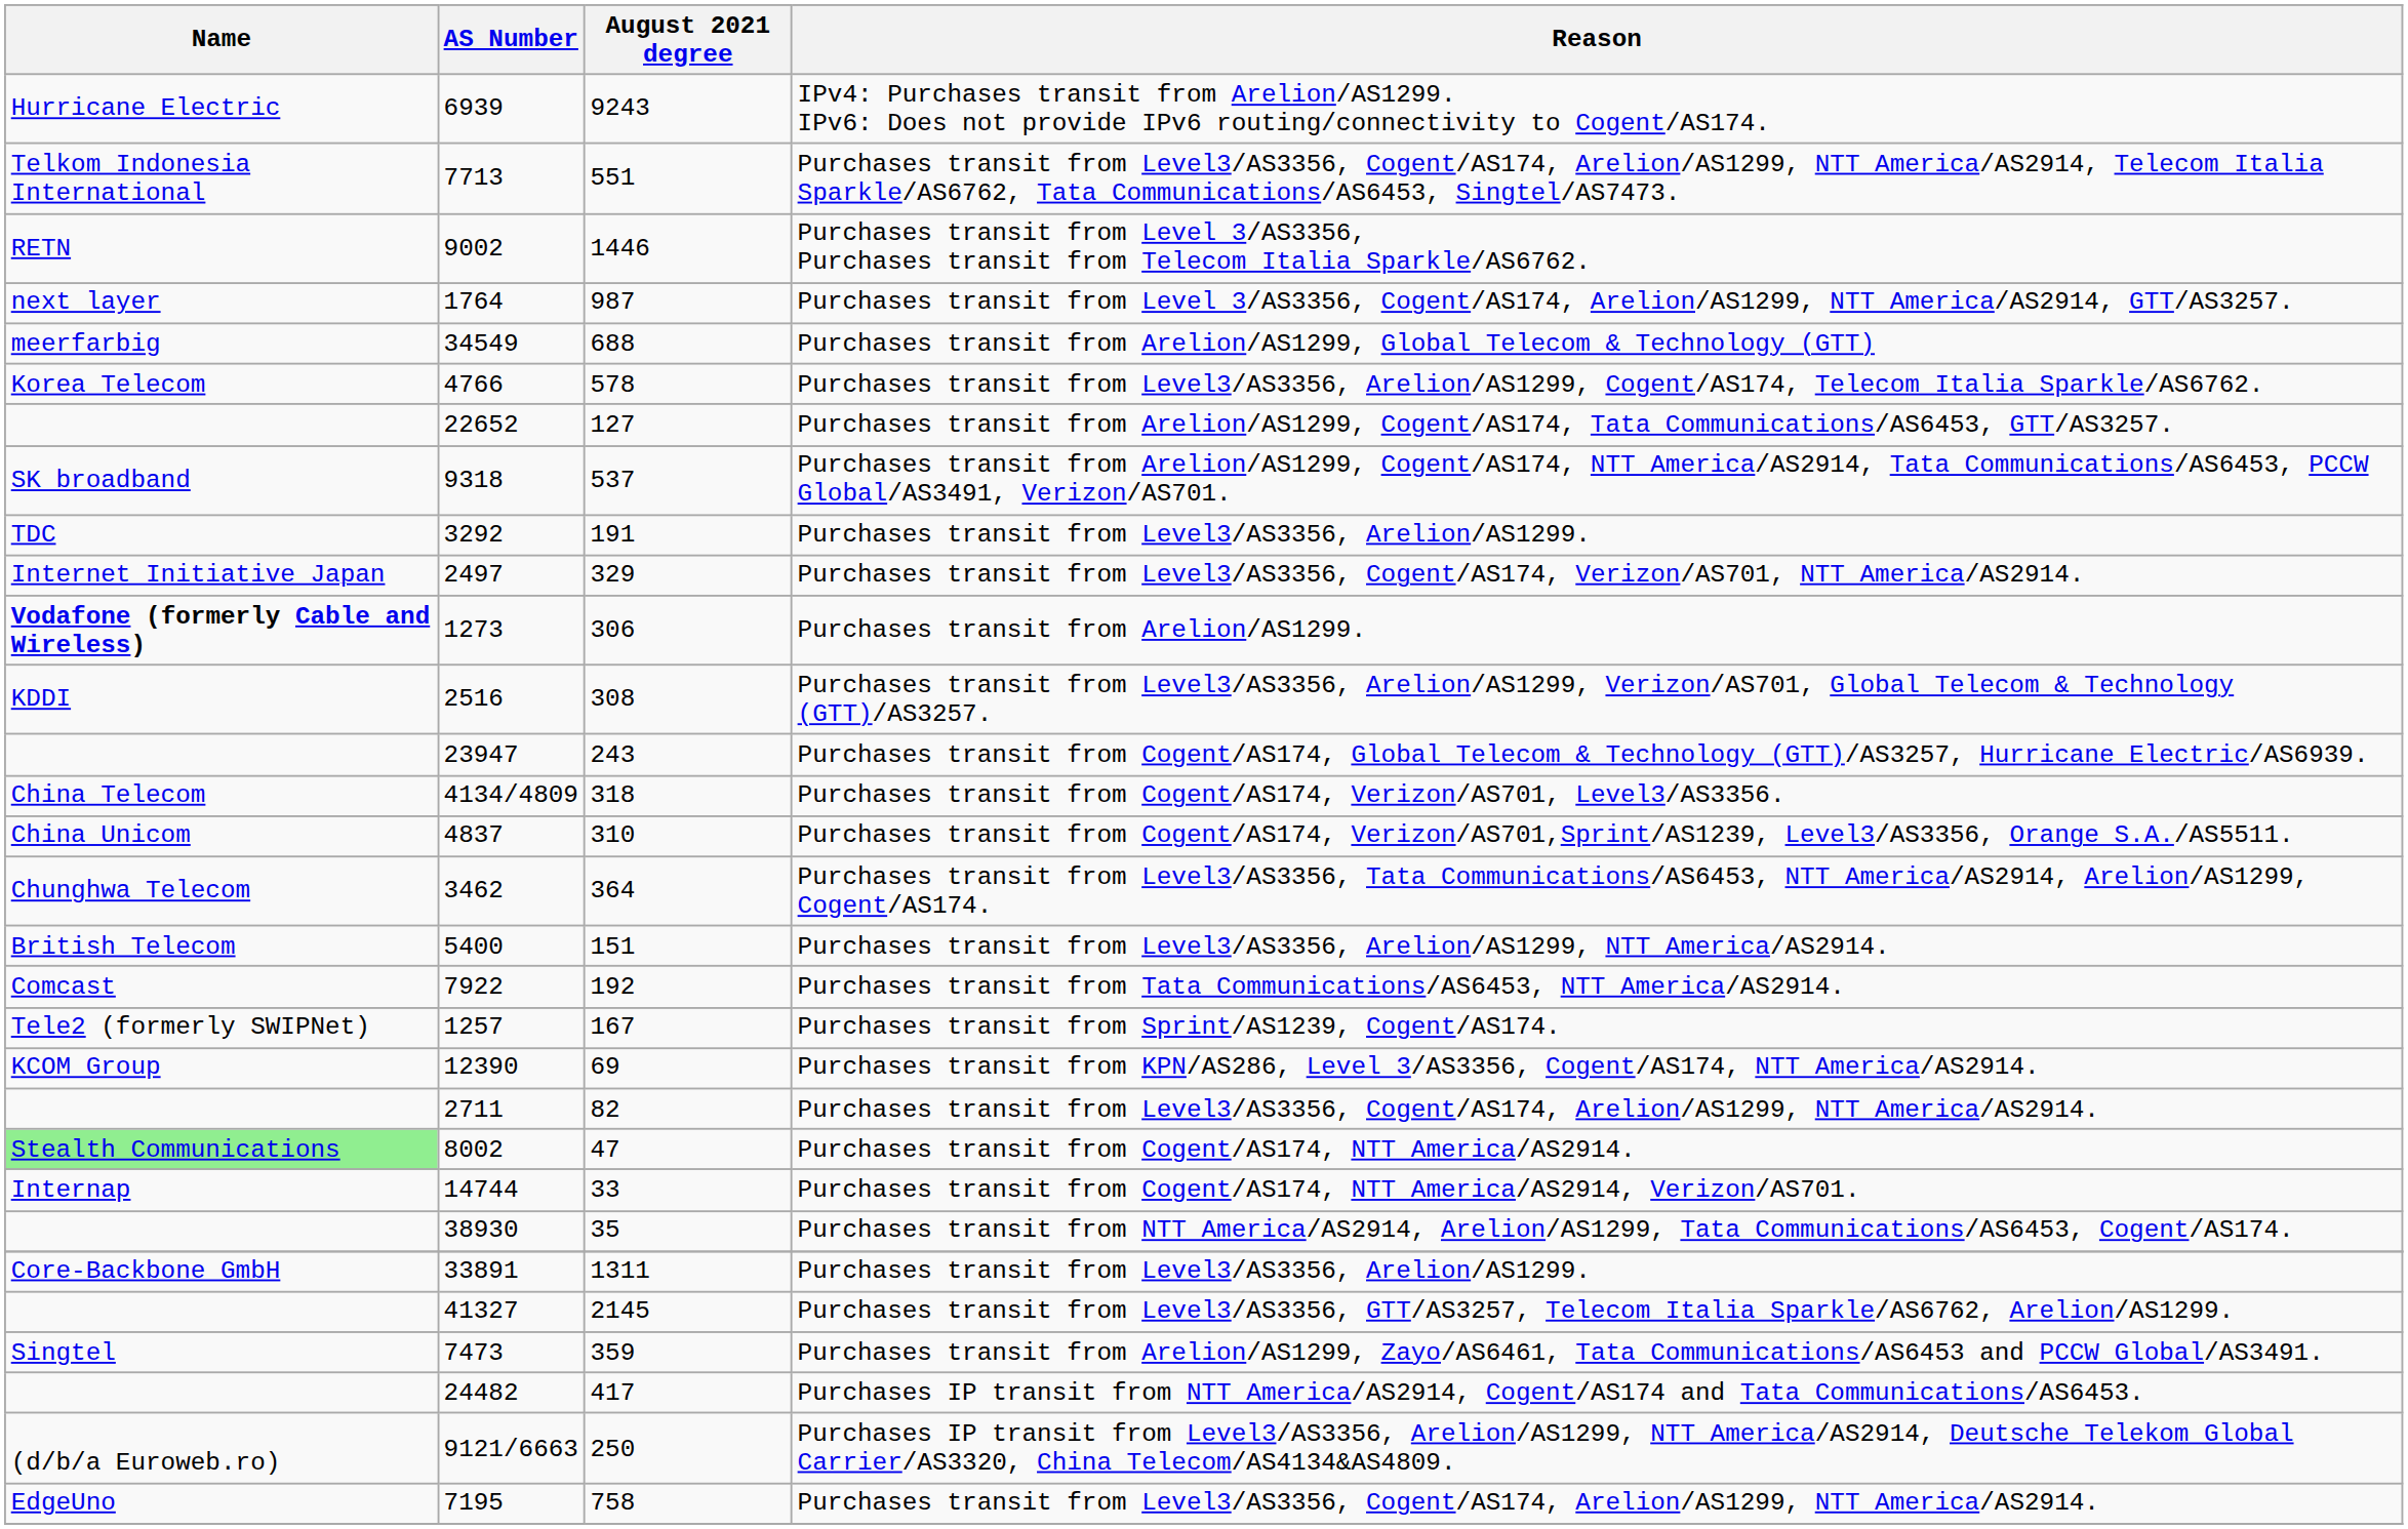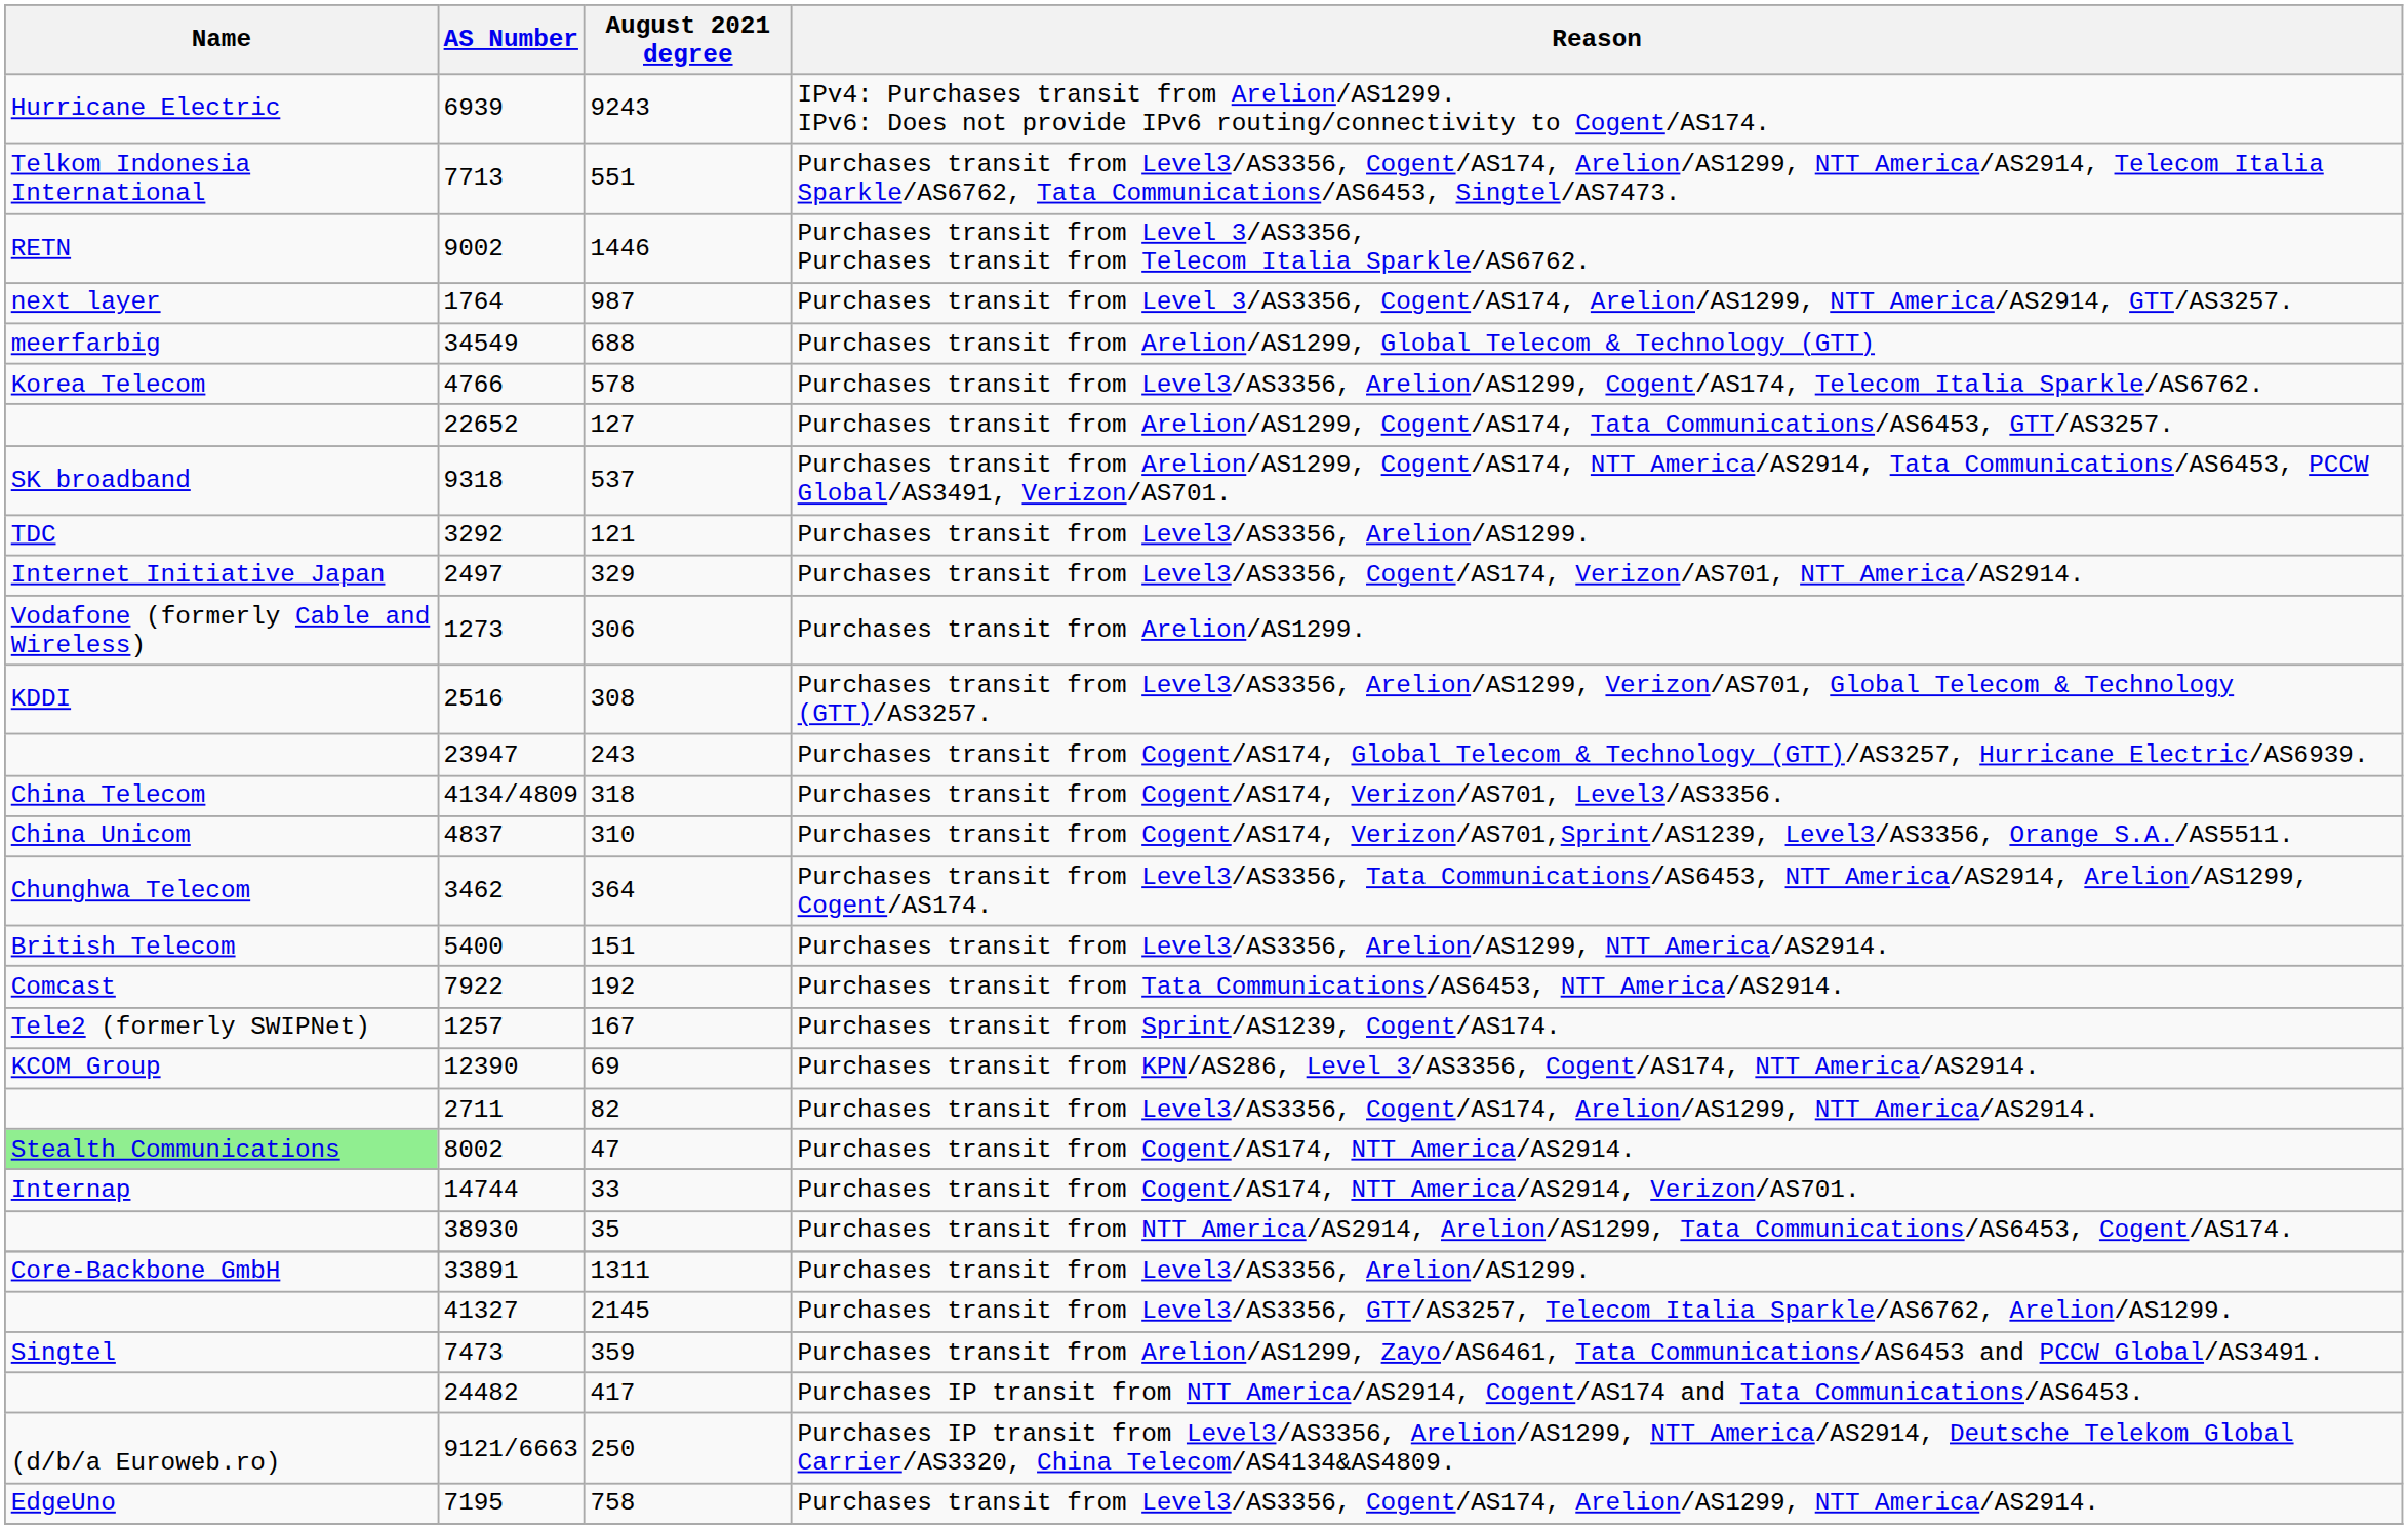 <table class="wikitable sortable">
 <tr>
 <th>Name</th>
 <th><a href='#'>AS Number</a></th>
 <th>August 2021 <a href='#'>degree</a></th>
 <th>Reason</th>
 </tr>
 <tr>
 <td><a href='#'>Hurricane Electric</a></td>
 <td>6939</td>
 <td>9243</td>
 <td>IPv4: Purchases transit from <a href='#'>Arelion</a>/AS1299.<br>IPv6: Does not provide IPv6 routing/connectivity to <a href='#'>Cogent</a>/AS174.</td>
 </tr>
 <tr>
 <td><a href='#'>Telkom Indonesia International</a></td>
 <td>7713</td>
 <td>551</td>
 <td>Purchases transit from <a href='#'>Level3</a>/AS3356, <a href='#'>Cogent</a>/AS174, <a href='#'>Arelion</a>/AS1299, <a href='#'>NTT America</a>/AS2914, <a href='#'>Telecom Italia Sparkle</a>/AS6762, <a href='#'>Tata Communications</a>/AS6453, <a href='#'>Singtel</a>/AS7473.</td>
 </tr>
 <tr>
 <td><a href='#'>RETN</a></td>
 <td>9002</td>
 <td>1446</td>
 <td>Purchases transit from <a href='#'>Level 3</a>/AS3356,<br>Purchases transit from <a href='#'>Telecom Italia Sparkle</a>/AS6762.</td>
 </tr>
 <tr>
 <td><a href='#'>next layer</a></td>
 <td>1764</td>
 <td>987</td>
 <td>Purchases transit from <a href='#'>Level 3</a>/AS3356, <a href='#'>Cogent</a>/AS174, <a href='#'>Arelion</a>/AS1299, <a href='#'>NTT America</a>/AS2914, <a href='#'>GTT</a>/AS3257.</td>
 </tr>
 <tr>
 <td><a href='#'>meerfarbig</a></td>
 <td>34549</td>
 <td>688</td>
 <td>Purchases transit from <a href='#'>Arelion</a>/AS1299, <a href='#'>Global Telecom & Technology (GTT)</a></td>
 </tr>
 <tr>
 <td><a href='#'>Korea Telecom</a></td>
 <td>4766</td>
 <td>578</td>
 <td>Purchases transit from <a href='#'>Level3</a>/AS3356, <a href='#'>Arelion</a>/AS1299, <a href='#'>Cogent</a>/AS174, <a href='#'>Telecom Italia Sparkle</a>/AS6762.</td>
 </tr>
 <tr>
 <td></td>
 <td>22652</td>
 <td>127</td>
 <td>Purchases transit from <a href='#'>Arelion</a>/AS1299, <a href='#'>Cogent</a>/AS174, <a href='#'>Tata Communications</a>/AS6453, <a href='#'>GTT</a>/AS3257.</td>
 </tr>
 <tr>
 <td><a href='#'>SK broadband</a></td>
 <td>9318</td>
 <td>537</td>
 <td>Purchases transit from <a href='#'>Arelion</a>/AS1299, <a href='#'>Cogent</a>/AS174, <a href='#'>NTT America</a>/AS2914, <a href='#'>Tata Communications</a>/AS6453, <a href='#'>PCCW Global</a>/AS3491, <a href='#'>Verizon</a>/AS701.</td>
 </tr>
 <tr>
 <td><a href='#'>TDC</a></td>
 <td>3292</td>
-<td>191</td>
+<td>121</td>
 <td>Purchases transit from <a href='#'>Level3</a>/AS3356, <a href='#'>Arelion</a>/AS1299.</td>
 </tr>
 <tr>
 <td><a href='#'>Internet Initiative Japan</a></td>
 <td>2497</td>
 <td>329</td>
 <td>Purchases transit from <a href='#'>Level3</a>/AS3356, <a href='#'>Cogent</a>/AS174, <a href='#'>Verizon</a>/AS701, <a href='#'>NTT America</a>/AS2914.</td>
 </tr>
 <tr>
-<td><strong><a href='#'>Vodafone</a> (formerly <a href='#'>Cable and Wireless</a>)</strong></td>
+<td><a href='#'>Vodafone</a> (formerly <a href='#'>Cable and Wireless</a>)</td>
 <td>1273</td>
 <td>306</td>
 <td>Purchases transit from <a href='#'>Arelion</a>/AS1299.</td>
 </tr>
 <tr>
 <td><a href='#'>KDDI</a></td>
 <td>2516</td>
 <td>308</td>
 <td>Purchases transit from <a href='#'>Level3</a>/AS3356, <a href='#'>Arelion</a>/AS1299, <a href='#'>Verizon</a>/AS701, <a href='#'>Global Telecom & Technology (GTT)</a>/AS3257.</td>
 </tr>
 <tr>
 <td></td>
 <td>23947</td>
 <td>243</td>
 <td>Purchases transit from <a href='#'>Cogent</a>/AS174, <a href='#'>Global Telecom & Technology (GTT)</a>/AS3257, <a href='#'>Hurricane Electric</a>/AS6939.</td>
 </tr>
 <tr>
 <td><a href='#'>China Telecom</a></td>
 <td>4134/4809</td>
 <td>318</td>
 <td>Purchases transit from <a href='#'>Cogent</a>/AS174, <a href='#'>Verizon</a>/AS701, <a href='#'>Level3</a>/AS3356.</td>
 </tr>
 <tr>
 <td><a href='#'>China Unicom</a></td>
 <td>4837</td>
 <td>310</td>
 <td>Purchases transit from <a href='#'>Cogent</a>/AS174, <a href='#'>Verizon</a>/AS701,<a href='#'>Sprint</a>/AS1239, <a href='#'>Level3</a>/AS3356, <a href='#'>Orange S.A.</a>/AS5511.</td>
 </tr>
 <tr>
 <td><a href='#'>Chunghwa Telecom</a></td>
 <td>3462</td>
 <td>364</td>
 <td>Purchases transit from <a href='#'>Level3</a>/AS3356, <a href='#'>Tata Communications</a>/AS6453, <a href='#'>NTT America</a>/AS2914, <a href='#'>Arelion</a>/AS1299, <a href='#'>Cogent</a>/AS174.</td>
 </tr>
 <tr>
 <td><a href='#'>British Telecom</a></td>
 <td>5400</td>
 <td>151</td>
 <td>Purchases transit from <a href='#'>Level3</a>/AS3356, <a href='#'>Arelion</a>/AS1299, <a href='#'>NTT America</a>/AS2914.</td>
 </tr>
 <tr>
 <td><a href='#'>Comcast</a></td>
 <td>7922</td>
 <td>192</td>
 <td>Purchases transit from <a href='#'>Tata Communications</a>/AS6453, <a href='#'>NTT America</a>/AS2914.</td>
 </tr>
 <tr>
 <td><a href='#'>Tele2</a> (formerly SWIPNet)</td>
 <td>1257</td>
 <td>167</td>
 <td>Purchases transit from <a href='#'>Sprint</a>/AS1239, <a href='#'>Cogent</a>/AS174.</td>
 </tr>
 <tr>
 <td><a href='#'>KCOM Group</a></td>
 <td>12390</td>
 <td>69</td>
 <td>Purchases transit from <a href='#'>KPN</a>/AS286, <a href='#'>Level 3</a>/AS3356, <a href='#'>Cogent</a>/AS174, <a href='#'>NTT America</a>/AS2914.</td>
 </tr>
 <tr>
 <td></td>
 <td>2711</td>
 <td>82</td>
 <td>Purchases transit from <a href='#'>Level3</a>/AS3356, <a href='#'>Cogent</a>/AS174, <a href='#'>Arelion</a>/AS1299, <a href='#'>NTT America</a>/AS2914.</td>
 </tr>
 <tr>
 <td style="background: lightgreen;"><a href='#'>Stealth Communications</a></td>
 <td>8002</td>
 <td>47</td>
 <td>Purchases transit from <a href='#'>Cogent</a>/AS174, <a href='#'>NTT America</a>/AS2914.</td>
 </tr>
 <tr>
 <td><a href='#'>Internap</a></td>
 <td>14744</td>
 <td>33</td>
 <td>Purchases transit from <a href='#'>Cogent</a>/AS174, <a href='#'>NTT America</a>/AS2914, <a href='#'>Verizon</a>/AS701.</td>
 </tr>
 <tr>
 <td></td>
 <td>38930</td>
 <td>35</td>
 <td>Purchases transit from <a href='#'>NTT America</a>/AS2914, <a href='#'>Arelion</a>/AS1299, <a href='#'>Tata Communications</a>/AS6453, <a href='#'>Cogent</a>/AS174.</td>
 </tr>
 <tr>
 </tr>
 <tr>
 <td><a href='#'>Core-Backbone GmbH</a></td>
 <td>33891</td>
 <td>1311</td>
 <td>Purchases transit from <a href='#'>Level3</a>/AS3356, <a href='#'>Arelion</a>/AS1299.</td>
 </tr>
 <tr>
 <td></td>
 <td>41327</td>
 <td>2145</td>
 <td>Purchases transit from <a href='#'>Level3</a>/AS3356, <a href='#'>GTT</a>/AS3257, <a href='#'>Telecom Italia Sparkle</a>/AS6762, <a href='#'>Arelion</a>/AS1299.</td>
 </tr>
 <tr>
 <td><a href='#'>Singtel</a></td>
 <td>7473</td>
 <td>359</td>
 <td>Purchases transit from <a href='#'>Arelion</a>/AS1299, <a href='#'>Zayo</a>/AS6461, <a href='#'>Tata Communications</a>/AS6453 and <a href='#'>PCCW Global</a>/AS3491.</td>
 </tr>
 <tr>
 <td></td>
 <td>24482</td>
 <td>417</td>
 <td>Purchases IP transit from <a href='#'>NTT America</a>/AS2914, <a href='#'>Cogent</a>/AS174 and <a href='#'>Tata Communications</a>/AS6453.</td>
 </tr>
 <tr>
 <td><br>(d/b/a Euroweb.ro)</td>
 <td>9121/6663</td>
 <td>250</td>
 <td>Purchases IP transit from <a href='#'>Level3</a>/AS3356, <a href='#'>Arelion</a>/AS1299, <a href='#'>NTT America</a>/AS2914, <a href='#'>Deutsche Telekom Global Carrier</a>/AS3320, <a href='#'>China Telecom</a>/AS4134&AS4809.</td>
 </tr>
 <tr>
 <td><a href='#'>EdgeUno</a></td>
 <td>7195</td>
 <td>758</td>
 <td>Purchases transit from <a href='#'>Level3</a>/AS3356, <a href='#'>Cogent</a>/AS174, <a href='#'>Arelion</a>/AS1299, <a href='#'>NTT America</a>/AS2914.</td>
 </tr>
 <tr>
 </tr>
 </table>
